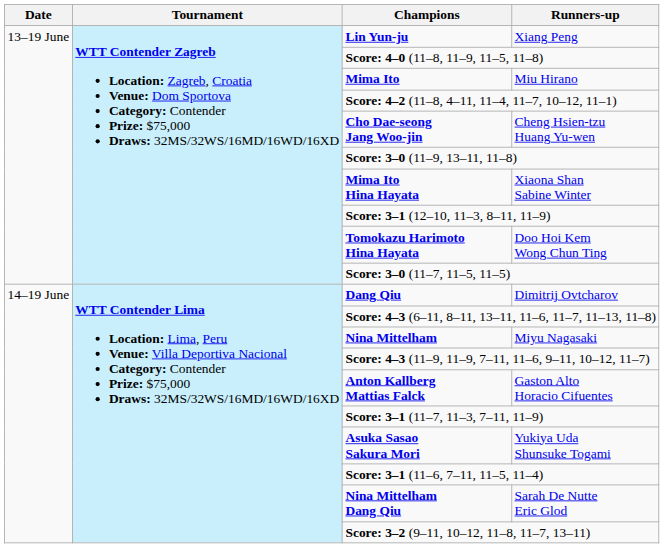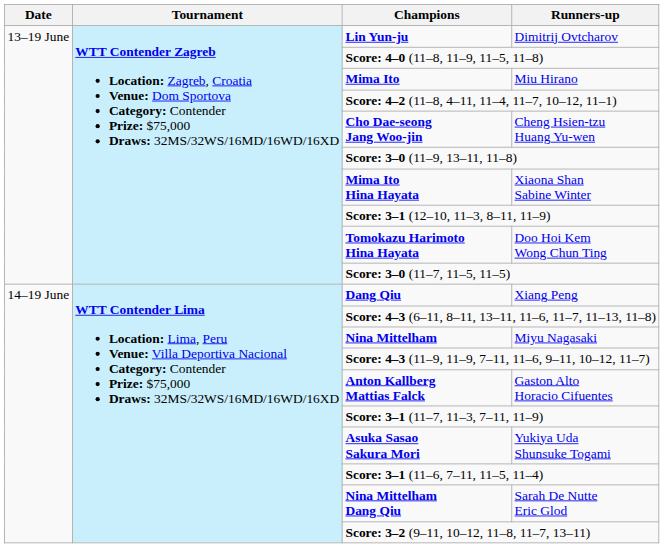 <table class="wikitable">
 <tr>
 <th scope=col>Date</th>
 <th scope=col>Tournament</th>
 <th scope=col>Champions</th>
 <th scope=col>Runners-up</th>
 </tr>
 <tr valign=top>
 <td rowspan=10>13–19 June</td>
 <td style="background:#C9EFFC;" rowspan="10"><br><strong><a href='#'>WTT Contender Zagreb</a></strong><ul><li><strong>Location:</strong> <a href='#'>Zagreb</a>, <a href='#'>Croatia</a></li><li><strong>Venue:</strong> <a href='#'>Dom Sportova</a></li><li><strong>Category:</strong> Contender</li><li><strong>Prize:</strong> $75,000</li><li><strong>Draws:</strong> 32MS/32WS/16MD/16WD/16XD</li></ul></td>
 <td><strong> <a href='#'>Lin Yun-ju</a></strong></td>
-<td> <a href='#'>Xiang Peng</a></td>
+<td> <a href='#'>Dimitrij Ovtcharov</a></td>
 </tr>
 <tr>
 <td colspan=2><strong>Score: 4–0</strong> (11–8, 11–9, 11–5, 11–8)</td>
 </tr>
 <tr valign=top>
 <td><strong> <a href='#'>Mima Ito</a></strong></td>
 <td> <a href='#'>Miu Hirano</a></td>
 </tr>
 <tr>
 <td colspan=2><strong>Score: 4–2</strong> (11–8, 4–11, 11–4, 11–7, 10–12, 11–1)</td>
 </tr>
 <tr valign=top>
 <td><strong> <a href='#'>Cho Dae-seong</a><br> <a href='#'>Jang Woo-jin</a></strong></td>
 <td> <a href='#'>Cheng Hsien-tzu</a><br> <a href='#'>Huang Yu-wen</a></td>
 </tr>
 <tr>
 <td colspan=2><strong>Score: 3–0</strong> (11–9, 13–11, 11–8)</td>
 </tr>
 <tr valign=top>
 <td><strong> <a href='#'>Mima Ito</a><br> <a href='#'>Hina Hayata</a></strong></td>
 <td> <a href='#'>Xiaona Shan</a><br> <a href='#'>Sabine Winter</a></td>
 </tr>
 <tr>
 <td colspan=2><strong>Score: 3–1</strong> (12–10, 11–3, 8–11, 11–9)</td>
 </tr>
 <tr valign=top>
 <td><strong> <a href='#'>Tomokazu Harimoto</a><br> <a href='#'>Hina Hayata</a></strong></td>
 <td> <a href='#'>Doo Hoi Kem</a><br> <a href='#'>Wong Chun Ting</a></td>
 </tr>
 <tr>
 <td colspan=2><strong>Score: 3–0</strong> (11–7, 11–5, 11–5)</td>
 </tr>
 <tr valign=top>
 <td rowspan=10>14–19 June</td>
 <td style="background:#C9EFFC;" rowspan="10"><br><strong><a href='#'>WTT Contender Lima</a></strong><ul><li><strong>Location:</strong> <a href='#'>Lima</a>, <a href='#'>Peru</a></li><li><strong>Venue:</strong> <a href='#'>Villa Deportiva Nacional</a></li><li><strong>Category:</strong> Contender</li><li><strong>Prize:</strong> $75,000</li><li><strong>Draws:</strong> 32MS/32WS/16MD/16WD/16XD</li></ul></td>
 <td><strong> <a href='#'>Dang Qiu</a></strong></td>
-<td> <a href='#'>Dimitrij Ovtcharov</a></td>
+<td> <a href='#'>Xiang Peng</a></td>
 </tr>
 <tr>
 <td colspan=2><strong>Score: 4–3</strong> (6–11, 8–11, 13–11, 11–6, 11–7, 11–13, 11–8)</td>
 </tr>
 <tr valign=top>
 <td><strong> <a href='#'>Nina Mittelham</a></strong></td>
 <td> <a href='#'>Miyu Nagasaki</a></td>
 </tr>
 <tr>
 <td colspan=2><strong>Score: 4–3</strong> (11–9, 11–9, 7–11, 11–6, 9–11, 10–12, 11–7)</td>
 </tr>
 <tr valign=top>
 <td><strong> <a href='#'>Anton Kallberg</a><br> <a href='#'>Mattias Falck</a></strong></td>
 <td> <a href='#'>Gaston Alto</a><br> <a href='#'>Horacio Cifuentes</a></td>
 </tr>
 <tr>
 <td colspan=2><strong>Score: 3–1</strong> (11–7, 11–3, 7–11, 11–9)</td>
 </tr>
 <tr valign=top>
 <td><strong> <a href='#'>Asuka Sasao</a><br> <a href='#'>Sakura Mori</a></strong></td>
 <td> <a href='#'>Yukiya Uda</a><br> <a href='#'>Shunsuke Togami</a></td>
 </tr>
 <tr>
 <td colspan=2><strong>Score: 3–1</strong> (11–6, 7–11, 11–5, 11–4)</td>
 </tr>
 <tr valign=top>
 <td><strong> <a href='#'>Nina Mittelham</a><br> <a href='#'>Dang Qiu</a></strong></td>
 <td> <a href='#'>Sarah De Nutte</a><br> <a href='#'>Eric Glod</a></td>
 </tr>
 <tr>
 <td colspan=2><strong>Score: 3–2</strong> (9–11, 10–12, 11–8, 11–7, 13–11)</td>
 </tr>
 </table>
